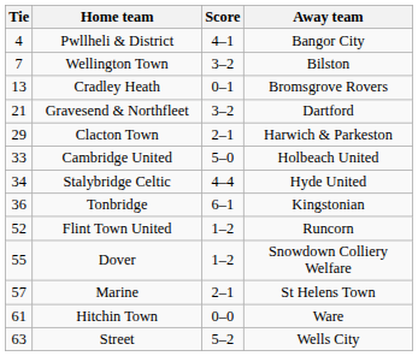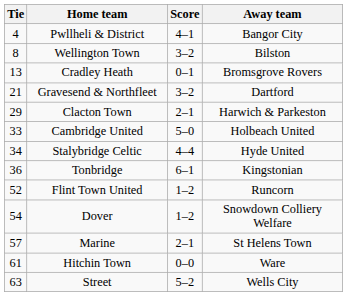 <table class="wikitable" style="text-align:center;">
 <tr>
 <th width=20>Tie</th>
 <th width=175>Home team</th>
 <th width=20>Score</th>
 <th width=175>Away team</th>
 </tr>
 <tr>
 <td>4</td>
 <td>Pwllheli & District</td>
 <td>4–1</td>
 <td>Bangor City</td>
 </tr>
 <tr>
-<td>7</td>
+<td>8</td>
 <td>Wellington Town</td>
 <td>3–2</td>
 <td>Bilston</td>
 </tr>
 <tr>
 <td>13</td>
 <td>Cradley Heath</td>
 <td>0–1</td>
 <td>Bromsgrove Rovers</td>
 </tr>
 <tr>
 <td>21</td>
 <td>Gravesend & Northfleet</td>
 <td>3–2</td>
 <td>Dartford</td>
 </tr>
 <tr>
 <td>29</td>
 <td>Clacton Town</td>
 <td>2–1</td>
 <td>Harwich & Parkeston</td>
 </tr>
 <tr>
 <td>33</td>
 <td>Cambridge United</td>
 <td>5–0</td>
 <td>Holbeach United</td>
 </tr>
 <tr>
 <td>34</td>
 <td>Stalybridge Celtic</td>
 <td>4–4</td>
 <td>Hyde United</td>
 </tr>
 <tr>
 <td>36</td>
 <td>Tonbridge</td>
 <td>6–1</td>
 <td>Kingstonian</td>
 </tr>
 <tr>
 <td>52</td>
 <td>Flint Town United</td>
 <td>1–2</td>
 <td>Runcorn</td>
 </tr>
 <tr>
-<td>55</td>
+<td>54</td>
 <td>Dover</td>
 <td>1–2</td>
 <td>Snowdown Colliery Welfare</td>
 </tr>
 <tr>
 <td>57</td>
 <td>Marine</td>
 <td>2–1</td>
 <td>St Helens Town</td>
 </tr>
 <tr>
 <td>61</td>
 <td>Hitchin Town</td>
 <td>0–0</td>
 <td>Ware</td>
 </tr>
 <tr>
 <td>63</td>
 <td>Street</td>
 <td>5–2</td>
 <td>Wells City</td>
 </tr>
 </table>
